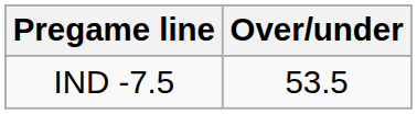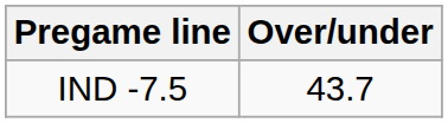 <table class="wikitable">
 <tr align="center">
 <th style=>Pregame line</th>
 <th style=>Over/under</th>
 </tr>
 <tr align="center">
 <td>IND -7.5</td>
-<td>53.5</td>
+<td>43.7</td>
 </tr>
 </table>
